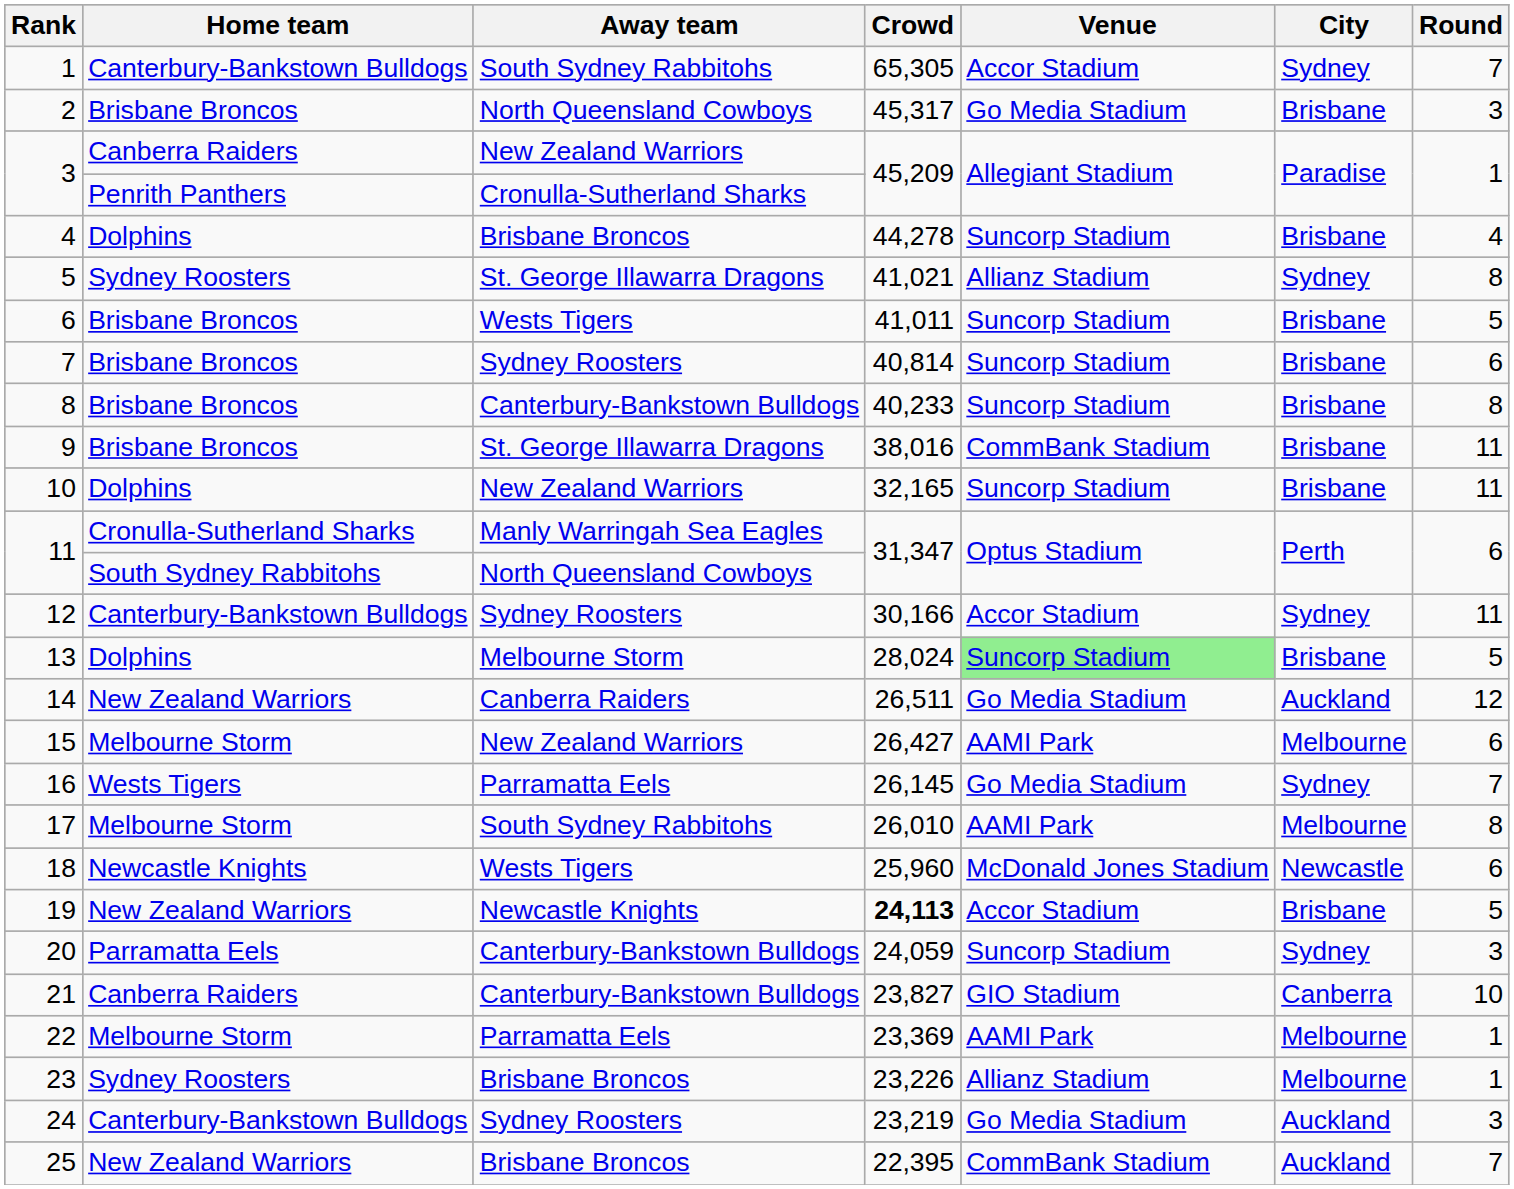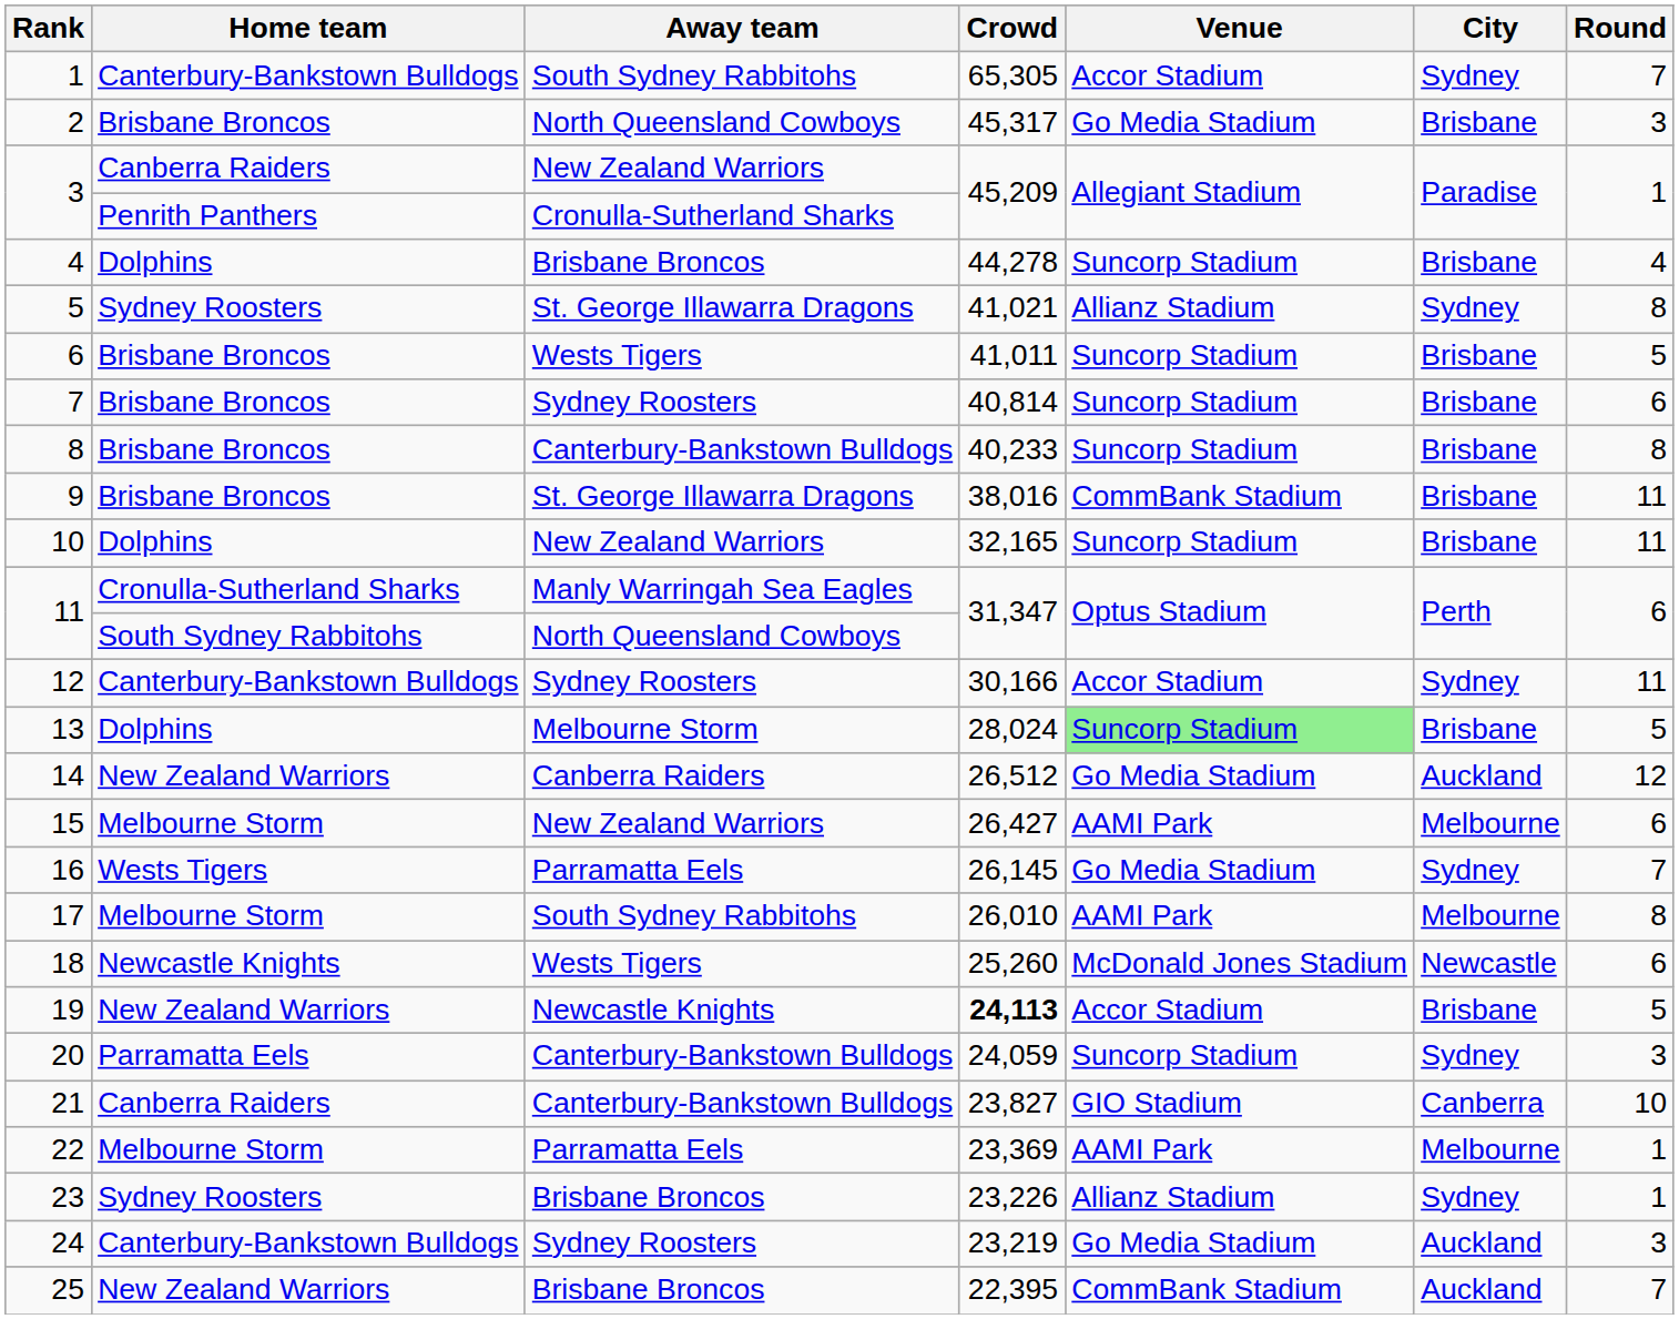 <table class="wikitable sortable">
 <tr>
 <th>Rank</th>
 <th>Home team</th>
 <th>Away team</th>
 <th>Crowd</th>
 <th>Venue</th>
 <th>City</th>
 <th>Round</th>
 </tr>
 <tr>
 <td style="text-align:right">1</td>
 <td><a href='#'>Canterbury-Bankstown Bulldogs</a></td>
 <td><a href='#'>South Sydney Rabbitohs</a></td>
 <td style="text-align:right">65,305</td>
 <td><a href='#'>Accor Stadium</a></td>
 <td><a href='#'>Sydney</a></td>
 <td style="text-align:right">7</td>
 </tr>
 <tr>
 <td style="text-align:right">2</td>
 <td><a href='#'>Brisbane Broncos</a></td>
 <td><a href='#'>North Queensland Cowboys</a></td>
 <td style="text-align:right">45,317</td>
 <td><a href='#'>Go Media Stadium</a></td>
 <td><a href='#'>Brisbane</a></td>
 <td style="text-align:right">3</td>
 </tr>
 <tr>
 <td rowspan="2" style="text-align:right">3</td>
 <td><a href='#'>Canberra Raiders</a></td>
 <td><a href='#'>New Zealand Warriors</a></td>
 <td rowspan="2" style="text-align:right">45,209</td>
 <td rowspan="2"><a href='#'>Allegiant Stadium</a></td>
 <td rowspan="2"><a href='#'>Paradise</a></td>
 <td rowspan="2" style="text-align:right">1</td>
 </tr>
 <tr>
 <td><a href='#'>Penrith Panthers</a></td>
 <td><a href='#'>Cronulla-Sutherland Sharks</a></td>
 </tr>
 <tr>
 <td style="text-align:right">4</td>
 <td><a href='#'>Dolphins</a></td>
 <td><a href='#'>Brisbane Broncos</a></td>
 <td style="text-align:right">44,278</td>
 <td><a href='#'>Suncorp Stadium</a></td>
 <td><a href='#'>Brisbane</a></td>
 <td style="text-align:right">4</td>
 </tr>
 <tr>
 <td style="text-align:right">5</td>
 <td><a href='#'>Sydney Roosters</a></td>
 <td><a href='#'>St. George Illawarra Dragons</a></td>
 <td style="text-align:right">41,021</td>
 <td><a href='#'>Allianz Stadium</a></td>
 <td><a href='#'>Sydney</a></td>
 <td style="text-align:right">8</td>
 </tr>
 <tr>
 <td style="text-align:right">6</td>
 <td><a href='#'>Brisbane Broncos</a></td>
 <td><a href='#'>Wests Tigers</a></td>
 <td style="text-align:right">41,011</td>
 <td><a href='#'>Suncorp Stadium</a></td>
 <td><a href='#'>Brisbane</a></td>
 <td style="text-align:right">5</td>
 </tr>
 <tr>
 <td style="text-align:right">7</td>
 <td><a href='#'>Brisbane Broncos</a></td>
 <td><a href='#'>Sydney Roosters</a></td>
 <td style="text-align:right">40,814</td>
 <td><a href='#'>Suncorp Stadium</a></td>
 <td><a href='#'>Brisbane</a></td>
 <td style="text-align:right">6</td>
 </tr>
 <tr>
 <td style="text-align:right">8</td>
 <td><a href='#'>Brisbane Broncos</a></td>
 <td><a href='#'>Canterbury-Bankstown Bulldogs</a></td>
 <td style="text-align:right">40,233</td>
 <td><a href='#'>Suncorp Stadium</a></td>
 <td><a href='#'>Brisbane</a></td>
 <td style="text-align:right">8</td>
 </tr>
 <tr>
 <td style="text-align:right">9</td>
 <td><a href='#'>Brisbane Broncos</a></td>
 <td><a href='#'>St. George Illawarra Dragons</a></td>
 <td style="text-align:right">38,016</td>
 <td><a href='#'>CommBank Stadium</a></td>
 <td><a href='#'>Brisbane</a></td>
 <td style="text-align:right">11</td>
 </tr>
 <tr>
 <td style="text-align:right">10</td>
 <td><a href='#'>Dolphins</a></td>
 <td><a href='#'>New Zealand Warriors</a></td>
 <td style="text-align:right">32,165</td>
 <td><a href='#'>Suncorp Stadium</a></td>
 <td><a href='#'>Brisbane</a></td>
 <td style="text-align:right">11</td>
 </tr>
 <tr>
 <td rowspan="2" style="text-align:right">11</td>
 <td><a href='#'>Cronulla-Sutherland Sharks</a></td>
 <td><a href='#'>Manly Warringah Sea Eagles</a></td>
 <td rowspan="2" style="text-align:right">31,347</td>
 <td rowspan="2"><a href='#'>Optus Stadium</a></td>
 <td rowspan="2"><a href='#'>Perth</a></td>
 <td rowspan="2" style="text-align:right">6</td>
 </tr>
 <tr>
 <td><a href='#'>South Sydney Rabbitohs</a></td>
 <td><a href='#'>North Queensland Cowboys</a></td>
 </tr>
 <tr>
 <td style="text-align:right">12</td>
 <td><a href='#'>Canterbury-Bankstown Bulldogs</a></td>
 <td><a href='#'>Sydney Roosters</a></td>
 <td style="text-align:right">30,166</td>
 <td><a href='#'>Accor Stadium</a></td>
 <td><a href='#'>Sydney</a></td>
 <td style="text-align:right">11</td>
 </tr>
 <tr>
 <td style="text-align:right">13</td>
 <td><a href='#'>Dolphins</a></td>
 <td><a href='#'>Melbourne Storm</a></td>
 <td style="text-align:right">28,024</td>
 <td style="background: lightgreen;"><a href='#'>Suncorp Stadium</a></td>
 <td><a href='#'>Brisbane</a></td>
 <td style="text-align:right">5</td>
 </tr>
 <tr>
 <td style="text-align:right">14</td>
 <td><a href='#'>New Zealand Warriors</a></td>
 <td><a href='#'>Canberra Raiders</a></td>
-<td style="text-align:right">26,511</td>
+<td style="text-align:right">26,512</td>
 <td><a href='#'>Go Media Stadium</a></td>
 <td><a href='#'>Auckland</a></td>
 <td style="text-align:right">12</td>
 </tr>
 <tr>
 <td style="text-align:right">15</td>
 <td><a href='#'>Melbourne Storm</a></td>
 <td><a href='#'>New Zealand Warriors</a></td>
 <td style="text-align:right">26,427</td>
 <td><a href='#'>AAMI Park</a></td>
 <td><a href='#'>Melbourne</a></td>
 <td style="text-align:right">6</td>
 </tr>
 <tr>
 <td style="text-align:right">16</td>
 <td><a href='#'>Wests Tigers</a></td>
 <td><a href='#'>Parramatta Eels</a></td>
 <td style="text-align:right">26,145</td>
 <td><a href='#'>Go Media Stadium</a></td>
 <td><a href='#'>Sydney</a></td>
 <td style="text-align:right">7</td>
 </tr>
 <tr>
 <td style="text-align:right">17</td>
 <td><a href='#'>Melbourne Storm</a></td>
 <td><a href='#'>South Sydney Rabbitohs</a></td>
 <td style="text-align:right">26,010</td>
 <td><a href='#'>AAMI Park</a></td>
 <td><a href='#'>Melbourne</a></td>
 <td style="text-align:right">8</td>
 </tr>
 <tr>
 <td style="text-align:right">18</td>
 <td><a href='#'>Newcastle Knights</a></td>
 <td><a href='#'>Wests Tigers</a></td>
-<td style="text-align:right">25,960</td>
+<td style="text-align:right">25,260</td>
 <td><a href='#'>McDonald Jones Stadium</a></td>
 <td><a href='#'>Newcastle</a></td>
 <td style="text-align:right">6</td>
 </tr>
 <tr>
 <td style="text-align:right">19</td>
 <td><a href='#'>New Zealand Warriors</a></td>
 <td><a href='#'>Newcastle Knights</a></td>
 <td style="text-align:right"><strong>24,113</strong></td>
 <td><a href='#'>Accor Stadium</a></td>
 <td><a href='#'>Brisbane</a></td>
 <td style="text-align:right">5</td>
 </tr>
 <tr>
 <td style="text-align:right">20</td>
 <td><a href='#'>Parramatta Eels</a></td>
 <td><a href='#'>Canterbury-Bankstown Bulldogs</a></td>
 <td style="text-align:right">24,059</td>
 <td><a href='#'>Suncorp Stadium</a></td>
 <td><a href='#'>Sydney</a></td>
 <td style="text-align:right">3</td>
 </tr>
 <tr>
 <td style="text-align:right">21</td>
 <td><a href='#'>Canberra Raiders</a></td>
 <td><a href='#'>Canterbury-Bankstown Bulldogs</a></td>
 <td style="text-align:right">23,827</td>
 <td><a href='#'>GIO Stadium</a></td>
 <td><a href='#'>Canberra</a></td>
 <td style="text-align:right">10</td>
 </tr>
 <tr>
 <td style="text-align:right">22</td>
 <td><a href='#'>Melbourne Storm</a></td>
 <td><a href='#'>Parramatta Eels</a></td>
 <td style="text-align:right">23,369</td>
 <td><a href='#'>AAMI Park</a></td>
 <td><a href='#'>Melbourne</a></td>
 <td style="text-align:right">1</td>
 </tr>
 <tr>
 <td style="text-align:right">23</td>
 <td><a href='#'>Sydney Roosters</a></td>
 <td><a href='#'>Brisbane Broncos</a></td>
 <td style="text-align:right">23,226</td>
 <td><a href='#'>Allianz Stadium</a></td>
-<td><a href='#'>Melbourne</a></td>
+<td><a href='#'>Sydney</a></td>
 <td style="text-align:right">1</td>
 </tr>
 <tr>
 <td style="text-align:right">24</td>
 <td><a href='#'>Canterbury-Bankstown Bulldogs</a></td>
 <td><a href='#'>Sydney Roosters</a></td>
 <td style="text-align:right">23,219</td>
 <td><a href='#'>Go Media Stadium</a></td>
 <td><a href='#'>Auckland</a></td>
 <td style="text-align:right">3</td>
 </tr>
 <tr>
 <td style="text-align:right">25</td>
 <td><a href='#'>New Zealand Warriors</a></td>
 <td><a href='#'>Brisbane Broncos</a></td>
 <td style="text-align:right">22,395</td>
 <td><a href='#'>CommBank Stadium</a></td>
 <td><a href='#'>Auckland</a></td>
 <td style="text-align:right">7</td>
 </tr>
 </table>
